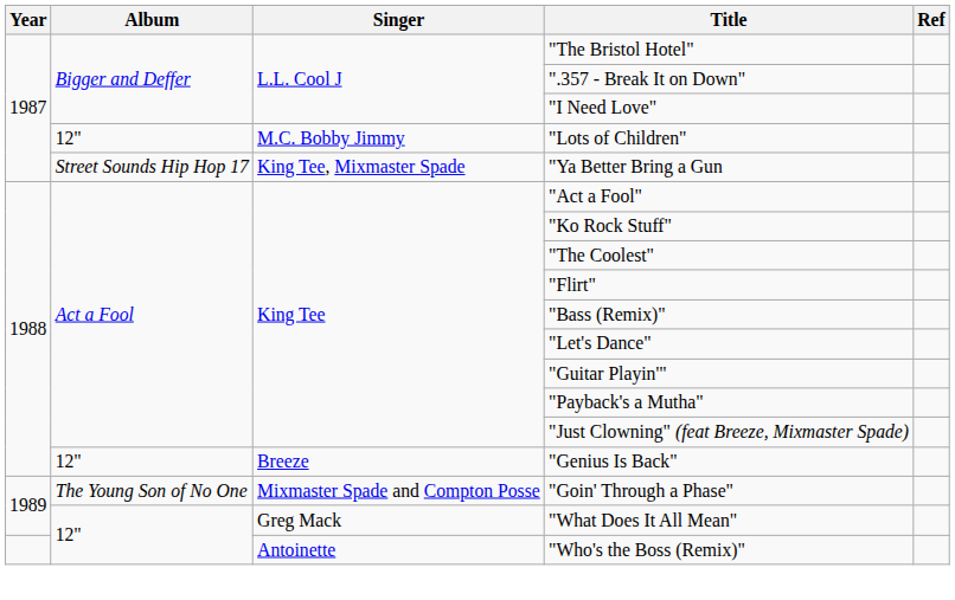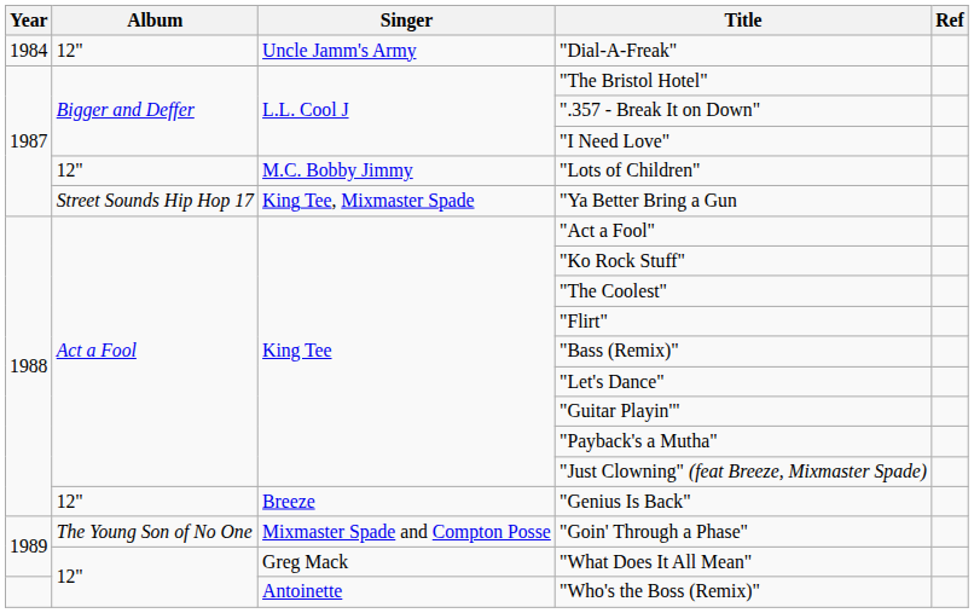 <table class="wikitable sortable">
 <tr>
 <th>Year</th>
 <th>Album</th>
 <th>Singer</th>
 <th>Title</th>
 <th>Ref</th>
+</tr>
+<tr>
+<td>1984</td>
+<td>12"</td>
+<td><a href='#'>Uncle Jamm's Army</a></td>
+<td>"Dial-A-Freak"</td>
+<td></td>
 </tr>
 <tr>
 <td rowspan="5">1987</td>
 <td rowspan="3"><em><a href='#'>Bigger and Deffer</a></em></td>
 <td rowspan="3"><a href='#'>L.L. Cool J</a></td>
 <td>"The Bristol Hotel"</td>
 <td></td>
 </tr>
 <tr>
 <td>".357 - Break It on Down"</td>
 <td></td>
 </tr>
 <tr>
 <td>"I Need Love"</td>
 <td></td>
 </tr>
 <tr>
 <td>12"</td>
 <td><a href='#'>M.C. Bobby Jimmy</a></td>
 <td>"Lots of Children"</td>
 <td></td>
 </tr>
 <tr>
 <td><em>Street Sounds Hip Hop 17</em></td>
 <td><a href='#'>King Tee</a>, <a href='#'>Mixmaster Spade</a></td>
 <td>"Ya Better Bring a Gun</td>
 <td></td>
 </tr>
 <tr>
 <td rowspan="10">1988</td>
 <td rowspan="9"><em><a href='#'>Act a Fool</a></em></td>
 <td rowspan="9"><a href='#'>King Tee</a></td>
 <td>"Act a Fool"</td>
 <td></td>
 </tr>
 <tr>
 <td>"Ko Rock Stuff"</td>
 <td></td>
 </tr>
 <tr>
 <td>"The Coolest"</td>
 <td></td>
 </tr>
 <tr>
 <td>"Flirt"</td>
 <td></td>
 </tr>
 <tr>
 <td>"Bass (Remix)"</td>
 <td></td>
 </tr>
 <tr>
 <td>"Let's Dance"</td>
 <td></td>
 </tr>
 <tr>
 <td>"Guitar Playin'"</td>
 <td></td>
 </tr>
 <tr>
 <td>"Payback's a Mutha"</td>
 <td></td>
 </tr>
 <tr>
 <td>"Just Clowning" <em>(feat Breeze, Mixmaster Spade)</em></td>
 <td></td>
 </tr>
 <tr>
 <td>12"</td>
 <td><a href='#'>Breeze</a></td>
 <td>"Genius Is Back"</td>
 <td></td>
 </tr>
 <tr>
 <td rowspan="2">1989</td>
 <td><em>The Young Son of No One</em></td>
 <td><a href='#'>Mixmaster Spade</a> and <a href='#'>Compton Posse</a></td>
 <td>"Goin' Through a Phase"</td>
 <td></td>
 </tr>
 <tr>
 <td rowspan="2">12"</td>
 <td>Greg Mack</td>
 <td>"What Does It All Mean"</td>
 <td></td>
 </tr>
 <tr>
 <td></td>
 <td><a href='#'>Antoinette</a></td>
 <td>"Who's the Boss (Remix)"</td>
 <td></td>
 </tr>
 </table>
